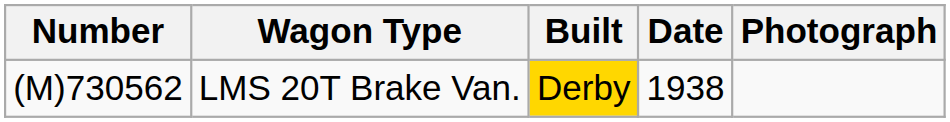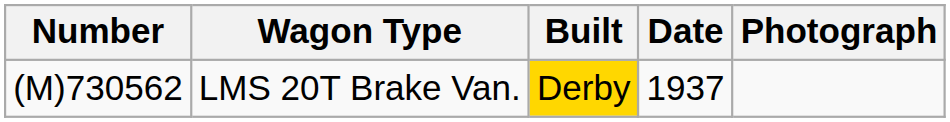 <table class="wikitable">
 <tr>
 <th>Number</th>
 <th>Wagon Type</th>
 <th>Built</th>
 <th>Date</th>
 <th>Photograph</th>
 </tr>
 <tr>
 <td>(M)730562</td>
 <td>LMS 20T Brake Van.</td>
 <td style="background: gold;">Derby</td>
-<td>1938</td>
+<td>1937</td>
 <td></td>
 </tr>
 </table>
